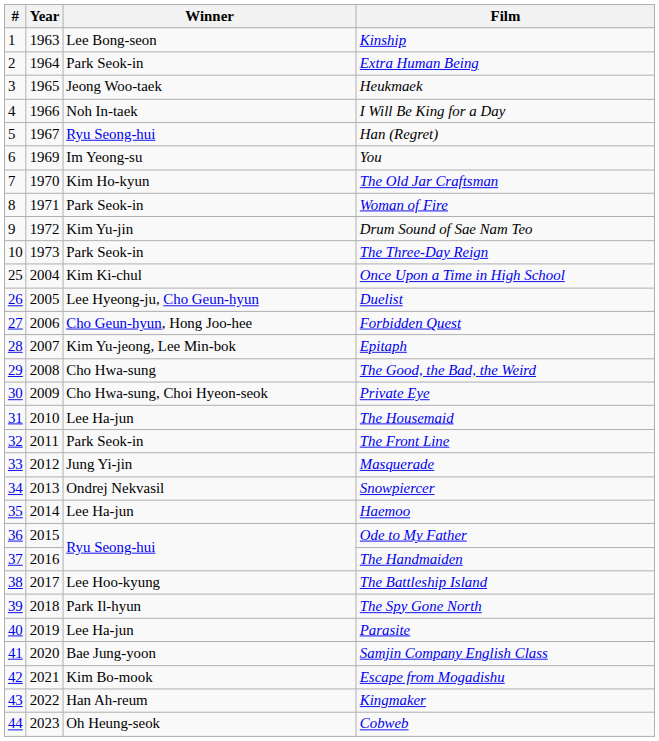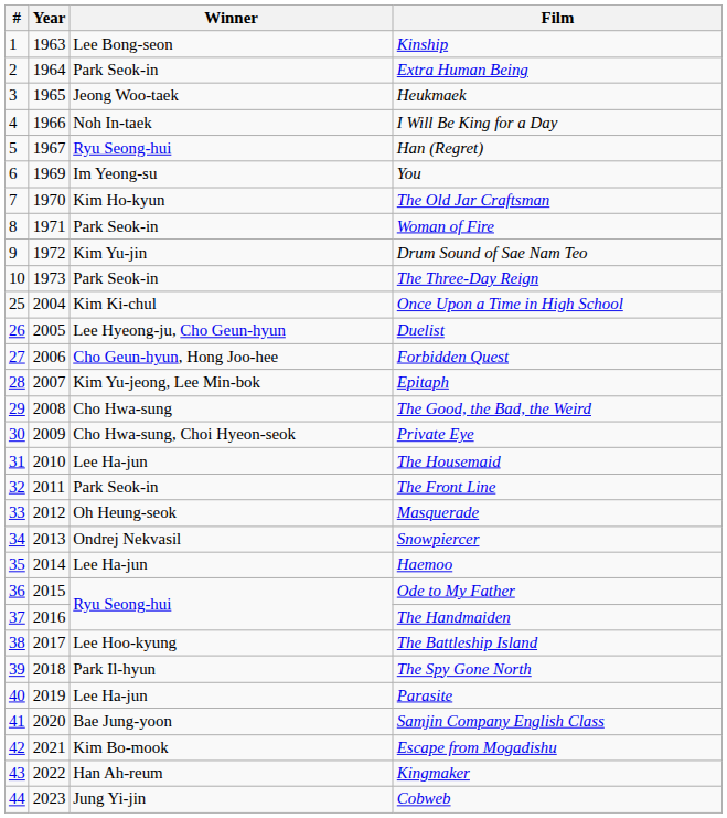 <table class="wikitable" style="width:700px">
 <tr>
 <th style="width:10px">#</th>
 <th style="width:10px">Year</th>
 <th>Winner</th>
 <th>Film</th>
 </tr>
 <tr>
 <td>1</td>
 <td>1963</td>
 <td>Lee Bong-seon</td>
 <td><em><a href='#'>Kinship</a></em></td>
 </tr>
 <tr>
 <td>2</td>
 <td>1964</td>
 <td>Park Seok-in</td>
 <td><em><a href='#'>Extra Human Being</a></em></td>
 </tr>
 <tr>
 <td>3</td>
 <td>1965</td>
 <td>Jeong Woo-taek</td>
 <td><em>Heukmaek</em></td>
 </tr>
 <tr>
 <td>4</td>
 <td>1966</td>
 <td>Noh In-taek</td>
 <td><em>I Will Be King for a Day</em></td>
 </tr>
 <tr>
 <td>5</td>
 <td>1967</td>
 <td><a href='#'>Ryu Seong-hui</a></td>
 <td><em>Han (Regret)</em></td>
 </tr>
 <tr>
 <td>6</td>
 <td>1969</td>
 <td>Im Yeong-su</td>
 <td><em>You</em></td>
 </tr>
 <tr>
 <td>7</td>
 <td>1970</td>
 <td>Kim Ho-kyun</td>
 <td><em><a href='#'>The Old Jar Craftsman</a></em></td>
 </tr>
 <tr>
 <td>8</td>
 <td>1971</td>
 <td>Park Seok-in</td>
 <td><em><a href='#'>Woman of Fire</a></em></td>
 </tr>
 <tr>
 <td>9</td>
 <td>1972</td>
 <td>Kim Yu-jin</td>
 <td><em>Drum Sound of Sae Nam Teo</em></td>
 </tr>
 <tr>
 <td>10</td>
 <td>1973</td>
 <td>Park Seok-in</td>
 <td><em><a href='#'>The Three-Day Reign</a></em></td>
 </tr>
 <tr>
 <td>25</td>
 <td>2004</td>
 <td>Kim Ki-chul</td>
 <td><em><a href='#'>Once Upon a Time in High School</a></em></td>
 </tr>
 <tr>
 <td><a href='#'>26</a></td>
 <td>2005</td>
 <td>Lee Hyeong-ju, <a href='#'>Cho Geun-hyun</a></td>
 <td><em><a href='#'>Duelist</a></em></td>
 </tr>
 <tr>
 <td><a href='#'>27</a></td>
 <td>2006</td>
 <td><a href='#'>Cho Geun-hyun</a>, Hong Joo-hee</td>
 <td><em><a href='#'>Forbidden Quest</a></em></td>
 </tr>
 <tr>
 <td><a href='#'>28</a></td>
 <td>2007</td>
 <td>Kim Yu-jeong, Lee Min-bok</td>
 <td><em><a href='#'>Epitaph</a></em></td>
 </tr>
 <tr>
 <td><a href='#'>29</a></td>
 <td>2008</td>
 <td>Cho Hwa-sung</td>
 <td><em><a href='#'>The Good, the Bad, the Weird</a></em></td>
 </tr>
 <tr>
 <td><a href='#'>30</a></td>
 <td>2009</td>
 <td>Cho Hwa-sung, Choi Hyeon-seok</td>
 <td><em><a href='#'>Private Eye</a></em></td>
 </tr>
 <tr>
 <td><a href='#'>31</a></td>
 <td>2010</td>
 <td>Lee Ha-jun</td>
 <td><em><a href='#'>The Housemaid</a></em></td>
 </tr>
 <tr>
 <td><a href='#'>32</a></td>
 <td>2011</td>
 <td>Park Seok-in</td>
 <td><em><a href='#'>The Front Line</a></em></td>
 </tr>
 <tr>
 <td><a href='#'>33</a></td>
 <td>2012</td>
-<td>Jung Yi-jin</td>
+<td>Oh Heung-seok</td>
 <td><em><a href='#'>Masquerade</a></em></td>
 </tr>
 <tr>
 <td><a href='#'>34</a></td>
 <td>2013</td>
 <td>Ondrej Nekvasil</td>
 <td><em><a href='#'>Snowpiercer</a></em></td>
 </tr>
 <tr>
 <td><a href='#'>35</a></td>
 <td>2014</td>
 <td>Lee Ha-jun</td>
 <td><em><a href='#'>Haemoo</a></em></td>
 </tr>
 <tr>
 <td><a href='#'>36</a></td>
 <td>2015</td>
 <td rowspan="2"><a href='#'>Ryu Seong-hui</a></td>
 <td><em><a href='#'>Ode to My Father</a></em></td>
 </tr>
 <tr>
 <td><a href='#'>37</a></td>
 <td>2016</td>
 <td><em><a href='#'>The Handmaiden</a></em></td>
 </tr>
 <tr>
 <td><a href='#'>38</a></td>
 <td>2017</td>
 <td>Lee Hoo-kyung</td>
 <td><em><a href='#'>The Battleship Island</a></em></td>
 </tr>
 <tr>
 <td><a href='#'>39</a></td>
 <td>2018</td>
 <td>Park Il-hyun</td>
 <td><em><a href='#'>The Spy Gone North</a></em></td>
 </tr>
 <tr>
 <td><a href='#'>40</a></td>
 <td>2019</td>
 <td>Lee Ha-jun</td>
 <td><em><a href='#'>Parasite</a></em></td>
 </tr>
 <tr>
 <td><a href='#'>41</a></td>
 <td>2020</td>
 <td>Bae Jung-yoon</td>
 <td><em><a href='#'>Samjin Company English Class</a></em></td>
 </tr>
 <tr>
 <td><a href='#'>42</a></td>
 <td>2021</td>
 <td>Kim Bo-mook</td>
 <td><em><a href='#'>Escape from Mogadishu</a></em></td>
 </tr>
 <tr>
 <td><a href='#'>43</a></td>
 <td>2022</td>
 <td>Han Ah-reum</td>
 <td><em><a href='#'>Kingmaker</a></em></td>
 </tr>
 <tr>
 <td><a href='#'>44</a></td>
 <td>2023</td>
-<td>Oh Heung-seok</td>
+<td>Jung Yi-jin</td>
 <td><em><a href='#'>Cobweb</a></em></td>
 </tr>
 </table>
